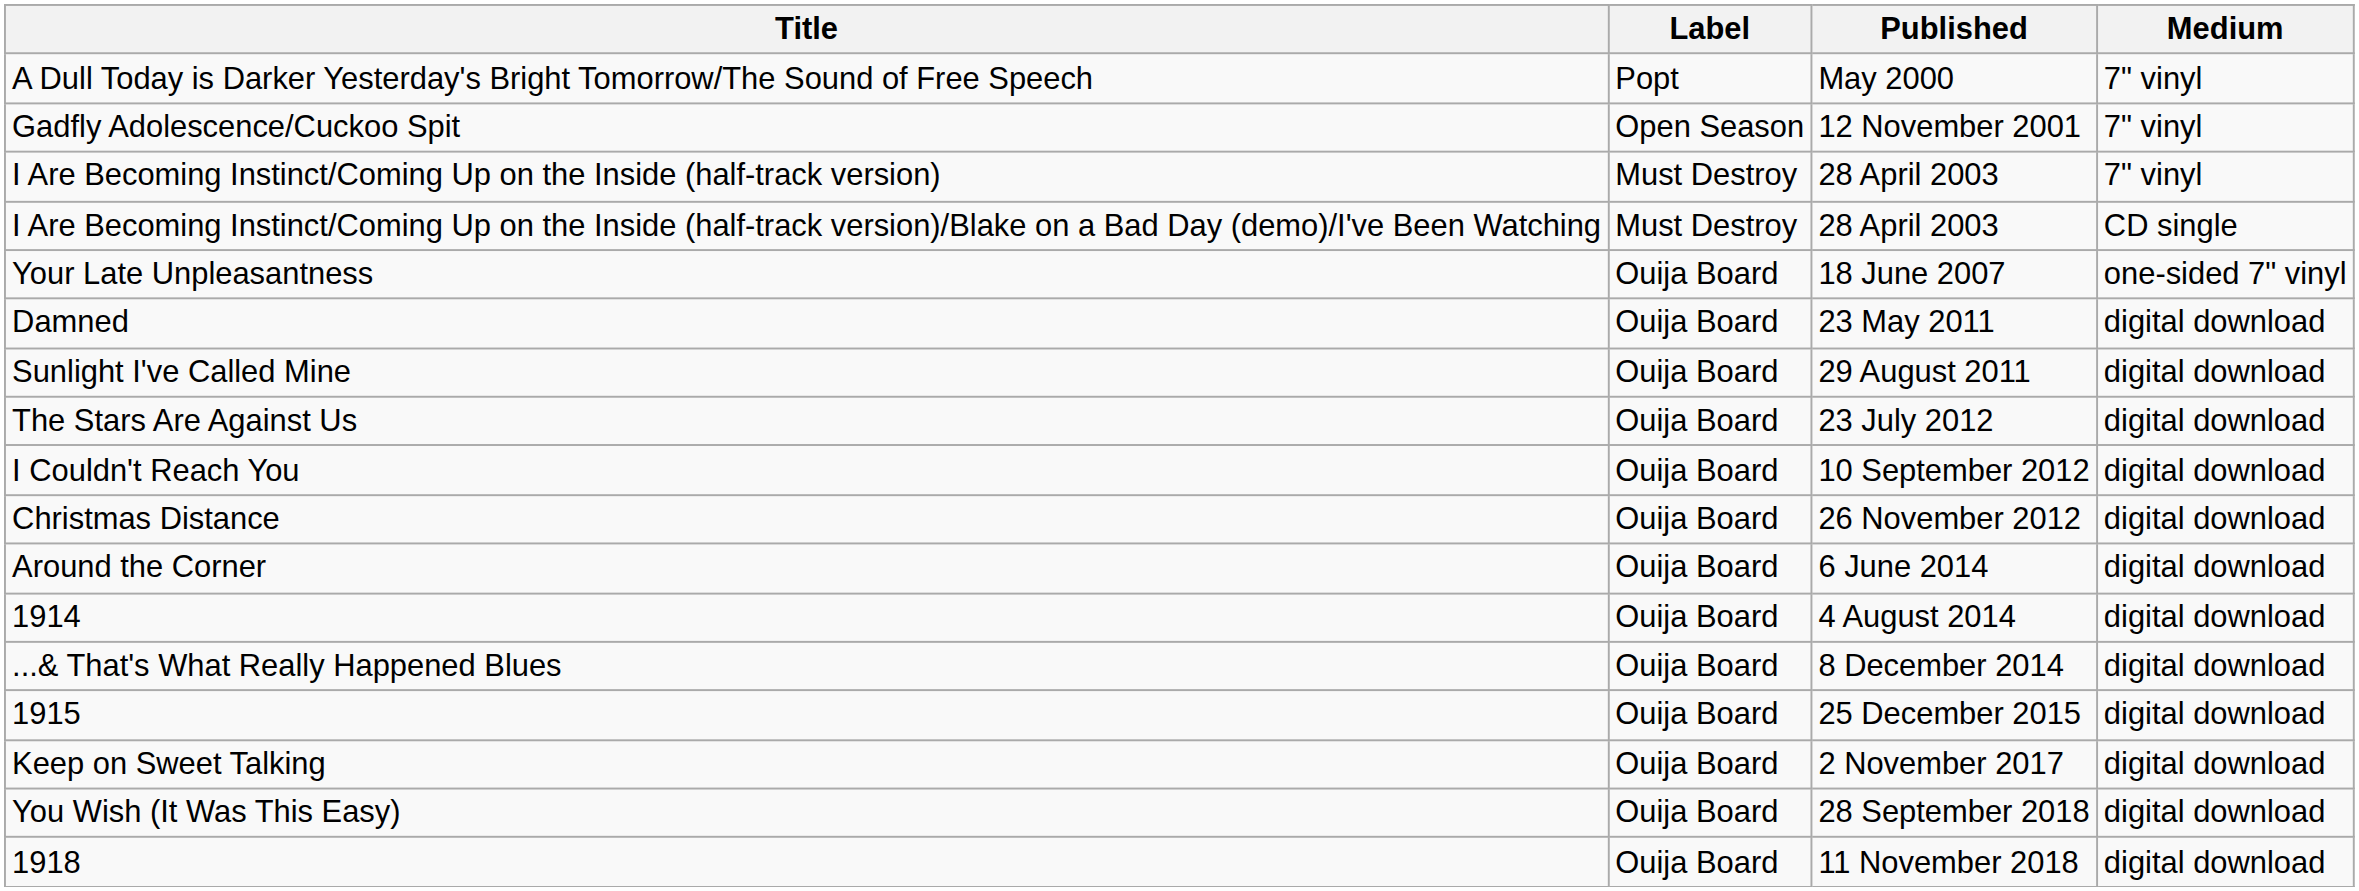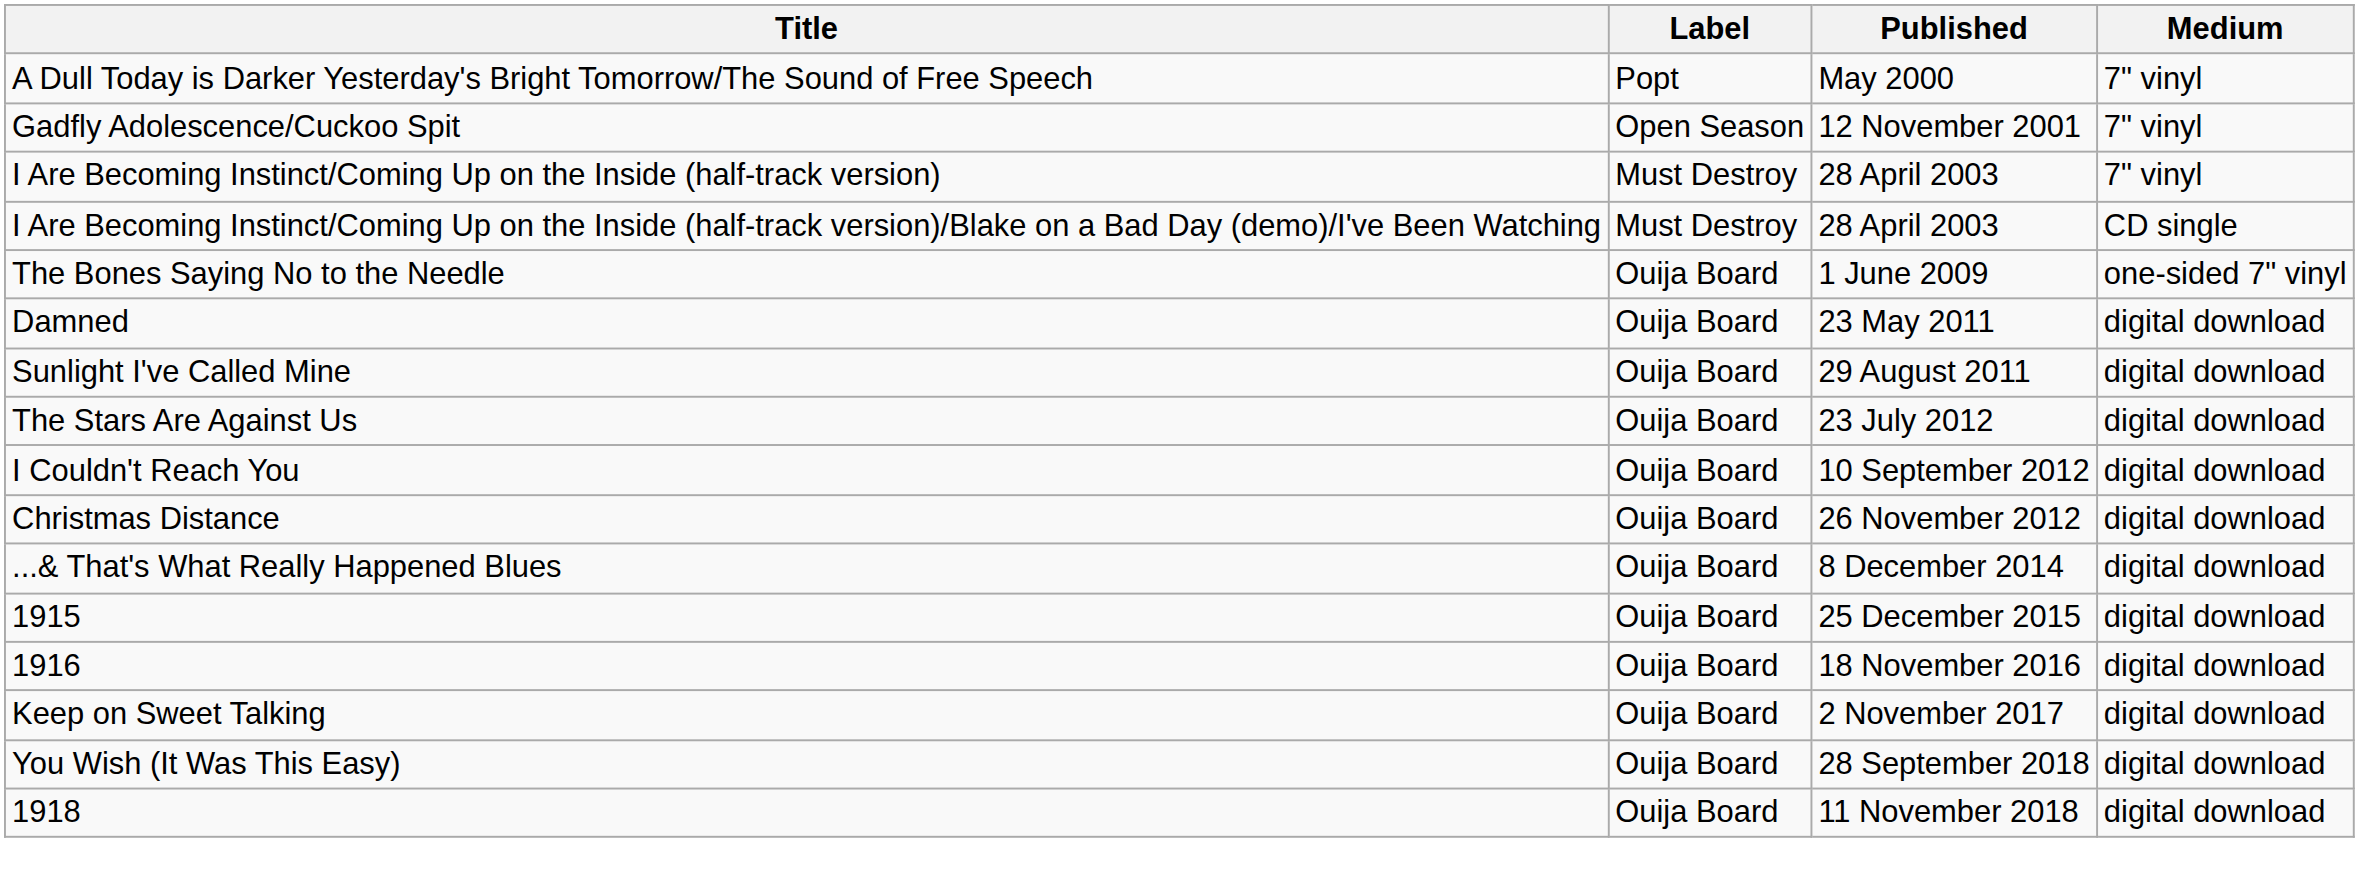 <table class="wikitable">
 <tr>
 <th>Title</th>
 <th>Label</th>
 <th>Published</th>
 <th>Medium</th>
 </tr>
 <tr>
 <td>A Dull Today is Darker Yesterday's Bright Tomorrow/The Sound of Free Speech</td>
 <td>Popt</td>
 <td>May 2000</td>
 <td>7" vinyl</td>
 </tr>
 <tr>
 <td>Gadfly Adolescence/Cuckoo Spit</td>
 <td>Open Season</td>
 <td>12 November 2001</td>
 <td>7" vinyl</td>
 </tr>
 <tr>
 <td>I Are Becoming Instinct/Coming Up on the Inside (half-track version)</td>
 <td>Must Destroy</td>
 <td>28 April 2003</td>
 <td>7" vinyl</td>
 </tr>
 <tr>
 <td>I Are Becoming Instinct/Coming Up on the Inside (half-track version)/Blake on a Bad Day (demo)/I've Been Watching</td>
 <td>Must Destroy</td>
 <td>28 April 2003</td>
 <td>CD single</td>
 </tr>
 <tr>
-<td>Your Late Unpleasantness</td>
+<td>The Bones Saying No to the Needle</td>
 <td>Ouija Board</td>
-<td>18 June 2007</td>
+<td>1 June 2009</td>
 <td>one-sided 7" vinyl</td>
 </tr>
 <tr>
 <td>Damned</td>
 <td>Ouija Board</td>
 <td>23 May 2011</td>
 <td>digital download</td>
 </tr>
 <tr>
 <td>Sunlight I've Called Mine</td>
 <td>Ouija Board</td>
 <td>29 August 2011</td>
 <td>digital download</td>
 </tr>
 <tr>
 <td>The Stars Are Against Us</td>
 <td>Ouija Board</td>
 <td>23 July 2012</td>
 <td>digital download</td>
 </tr>
 <tr>
 <td>I Couldn't Reach You</td>
 <td>Ouija Board</td>
 <td>10 September 2012</td>
 <td>digital download</td>
 </tr>
 <tr>
 <td>Christmas Distance</td>
 <td>Ouija Board</td>
 <td>26 November 2012</td>
 <td>digital download</td>
 </tr>
 <tr>
-<td>Around the Corner</td>
-<td>Ouija Board</td>
-<td>6 June 2014</td>
-<td>digital download</td>
-</tr>
-<tr>
-<td>1914</td>
-<td>Ouija Board</td>
-<td>4 August 2014</td>
-<td>digital download</td>
-</tr>
-<tr>
 <td>...& That's What Really Happened Blues</td>
 <td>Ouija Board</td>
 <td>8 December 2014</td>
 <td>digital download</td>
 </tr>
 <tr>
 <td>1915</td>
 <td>Ouija Board</td>
 <td>25 December 2015</td>
+<td>digital download</td>
+</tr>
+<tr>
+<td>1916</td>
+<td>Ouija Board</td>
+<td>18 November 2016</td>
 <td>digital download</td>
 </tr>
 <tr>
 <td>Keep on Sweet Talking</td>
 <td>Ouija Board</td>
 <td>2 November 2017</td>
 <td>digital download</td>
 </tr>
 <tr>
 <td>You Wish (It Was This Easy)</td>
 <td>Ouija Board</td>
 <td>28 September 2018</td>
 <td>digital download</td>
 </tr>
 <tr>
 <td>1918</td>
 <td>Ouija Board</td>
 <td>11 November 2018</td>
 <td>digital download</td>
 </tr>
 </table>
